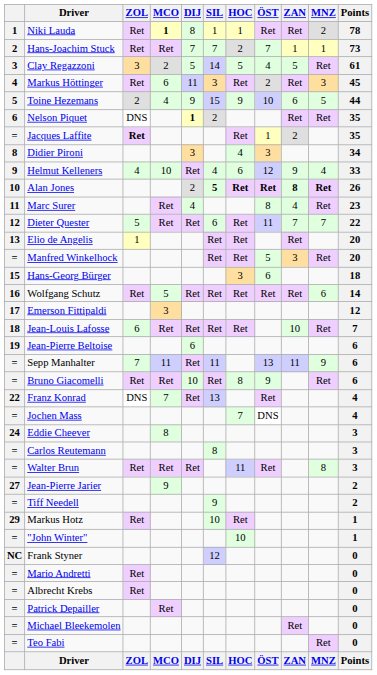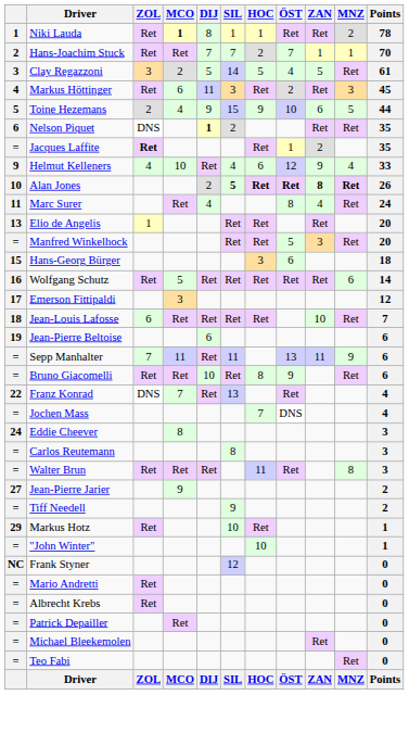 <table class="wikitable" style="font-size:85%; text-align:center">
 <tr style="background:#f9f9f9" valign="top">
 <th valign="middle"></th>
 <th valign="middle">Driver</th>
 <th><a href='#'>ZOL</a><br></th>
 <th><a href='#'>MCO</a><br></th>
 <th><a href='#'>DIJ</a><br></th>
 <th><a href='#'>SIL</a><br></th>
 <th><a href='#'>HOC</a><br></th>
 <th><a href='#'>ÖST</a><br></th>
 <th><a href='#'>ZAN</a><br></th>
 <th><a href='#'>MNZ</a><br></th>
 <th valign="middle">Points</th>
 </tr>
 <tr>
 <th>1</th>
 <td align="left"> <a href='#'>Niki Lauda</a></td>
 <td style="background:#efcfff;">Ret</td>
 <td style="background:#ffffbf;"><strong>1</strong></td>
 <td style="background:#dfffdf;">8</td>
 <td style="background:#ffffbf;">1</td>
 <td style="background:#ffffbf;">1</td>
 <td style="background:#efcfff;">Ret</td>
 <td style="background:#efcfff;">Ret</td>
 <td style="background:#dfdfdf;">2</td>
 <th>78</th>
 </tr>
 <tr>
 <th>2</th>
 <td align="left"> <a href='#'>Hans-Joachim Stuck</a></td>
 <td style="background:#efcfff;">Ret</td>
 <td style="background:#efcfff;">Ret</td>
 <td style="background:#dfffdf;">7</td>
 <td style="background:#dfffdf;">7</td>
 <td style="background:#dfdfdf;">2</td>
 <td style="background:#dfffdf;">7</td>
 <td style="background:#ffffbf;">1</td>
 <td style="background:#ffffbf;">1</td>
-<th>73</th>
+<th>70</th>
 </tr>
 <tr>
 <th>3</th>
 <td align="left"> <a href='#'>Clay Regazzoni</a></td>
 <td style="background:#ffdf9f;">3</td>
 <td style="background:#dfdfdf;">2</td>
 <td style="background:#dfffdf;">5</td>
 <td style="background:#cfcfff;">14</td>
 <td style="background:#dfffdf;">5</td>
 <td style="background:#dfffdf;">4</td>
 <td style="background:#dfffdf;">5</td>
 <td style="background:#efcfff;">Ret</td>
 <th>61</th>
 </tr>
 <tr>
 <th>4</th>
 <td align="left"> <a href='#'>Markus Höttinger</a></td>
 <td style="background:#efcfff;">Ret</td>
 <td style="background:#dfffdf;">6</td>
 <td style="background:#cfcfff;">11</td>
 <td style="background:#ffdf9f;">3</td>
 <td style="background:#efcfff;">Ret</td>
 <td style="background:#dfdfdf;">2</td>
 <td style="background:#efcfff;">Ret</td>
 <td style="background:#ffdf9f;">3</td>
 <th>45</th>
 </tr>
 <tr>
 <th>5</th>
 <td align="left"> <a href='#'>Toine Hezemans</a></td>
 <td style="background:#dfdfdf;">2</td>
 <td style="background:#dfffdf;">4</td>
 <td style="background:#dfffdf;">9</td>
 <td style="background:#cfcfff;">15</td>
 <td style="background:#dfffdf;">9</td>
 <td style="background:#cfcfff;">10</td>
 <td style="background:#dfffdf;">6</td>
 <td style="background:#dfffdf;">5</td>
 <th>44</th>
 </tr>
 <tr>
 <th>6</th>
 <td align="left"> <a href='#'>Nelson Piquet</a></td>
 <td style="background:#ffffff;">DNS</td>
 <td></td>
 <td style="background:#ffffbf;"><strong>1</strong></td>
 <td style="background:#dfdfdf;">2</td>
 <td></td>
 <td></td>
 <td style="background:#efcfff;">Ret</td>
 <td style="background:#efcfff;">Ret</td>
 <th>35</th>
 </tr>
 <tr>
 <th>=</th>
 <td align="left"> <a href='#'>Jacques Laffite</a></td>
 <td style="background:#efcfff;"><strong>Ret</strong></td>
 <td></td>
 <td></td>
 <td></td>
 <td style="background:#efcfff;">Ret</td>
 <td style="background:#ffffbf;">1</td>
 <td style="background:#dfdfdf;">2</td>
 <td></td>
 <th>35</th>
 </tr>
 <tr>
-<th>8</th>
-<td align="left"> <a href='#'>Didier Pironi</a></td>
-<td></td>
-<td></td>
-<td style="background:#ffdf9f;">3</td>
-<td></td>
-<td style="background:#dfffdf;">4</td>
-<td style="background:#ffdf9f;">3</td>
-<td></td>
-<td></td>
-<th>34</th>
-</tr>
-<tr>
 <th>9</th>
 <td align="left"> <a href='#'>Helmut Kelleners</a></td>
 <td style="background:#dfffdf;">4</td>
 <td style="background:#dfffdf;">10</td>
 <td style="background:#efcfff;">Ret</td>
 <td style="background:#dfffdf;">4</td>
 <td style="background:#dfffdf;">6</td>
 <td style="background:#cfcfff;">12</td>
 <td style="background:#dfffdf;">9</td>
 <td style="background:#dfffdf;">4</td>
 <th>33</th>
 </tr>
 <tr>
 <th>10</th>
 <td align="left"> <a href='#'>Alan Jones</a></td>
 <td></td>
 <td></td>
 <td style="background:#dfdfdf;">2</td>
 <td style="background:#dfffdf;"><strong>5</strong></td>
 <td style="background:#efcfff;"><strong>Ret</strong></td>
 <td style="background:#efcfff;"><strong>Ret</strong></td>
 <td style="background:#dfffdf;"><strong>8</strong></td>
 <td style="background:#efcfff;"><strong>Ret</strong></td>
 <th>26</th>
 </tr>
 <tr>
 <th>11</th>
 <td align="left"> <a href='#'>Marc Surer</a></td>
 <td></td>
 <td style="background:#efcfff;">Ret</td>
 <td style="background:#dfffdf;">4</td>
 <td></td>
 <td></td>
 <td style="background:#dfffdf;">8</td>
 <td style="background:#dfffdf;">4</td>
 <td style="background:#efcfff;">Ret</td>
-<th>23</th>
-</tr>
-<tr>
-<th>12</th>
-<td align="left"> <a href='#'>Dieter Quester</a></td>
-<td style="background:#dfffdf;">5</td>
-<td style="background:#efcfff;">Ret</td>
-<td style="background:#efcfff;">Ret</td>
-<td style="background:#dfffdf;">6</td>
-<td style="background:#efcfff;">Ret</td>
-<td style="background:#cfcfff;">11</td>
-<td style="background:#dfffdf;">7</td>
-<td style="background:#dfffdf;">7</td>
-<th>22</th>
+<th>24</th>
 </tr>
 <tr>
 <th>13</th>
 <td align="left"> <a href='#'>Elio de Angelis</a></td>
 <td style="background:#ffffbf;">1</td>
 <td></td>
 <td></td>
 <td style="background:#efcfff;">Ret</td>
 <td style="background:#efcfff;">Ret</td>
 <td></td>
 <td style="background:#efcfff;">Ret</td>
 <td></td>
 <th>20</th>
 </tr>
 <tr>
 <th>=</th>
 <td align="left"> <a href='#'>Manfred Winkelhock</a></td>
 <td></td>
 <td></td>
 <td></td>
 <td style="background:#efcfff;">Ret</td>
 <td style="background:#efcfff;">Ret</td>
 <td style="background:#dfffdf;">5</td>
 <td style="background:#ffdf9f;">3</td>
 <td style="background:#efcfff;">Ret</td>
 <th>20</th>
 </tr>
 <tr>
 <th>15</th>
 <td align="left"> <a href='#'>Hans-Georg Bürger</a></td>
 <td></td>
 <td></td>
 <td></td>
 <td></td>
 <td style="background:#ffdf9f;">3</td>
 <td style="background:#dfffdf;">6</td>
 <td></td>
 <td></td>
 <th>18</th>
 </tr>
 <tr>
 <th>16</th>
 <td align="left"> Wolfgang Schutz</td>
 <td style="background:#efcfff;">Ret</td>
 <td style="background:#dfffdf;">5</td>
 <td style="background:#efcfff;">Ret</td>
 <td style="background:#efcfff;">Ret</td>
 <td style="background:#efcfff;">Ret</td>
 <td style="background:#efcfff;">Ret</td>
 <td style="background:#efcfff;">Ret</td>
 <td style="background:#dfffdf;">6</td>
 <th>14</th>
 </tr>
 <tr>
 <th>17</th>
 <td align="left"> <a href='#'>Emerson Fittipaldi</a></td>
 <td></td>
 <td style="background:#ffdf9f;">3</td>
 <td></td>
 <td></td>
 <td></td>
 <td></td>
 <td></td>
 <td></td>
 <th>12</th>
 </tr>
 <tr>
 <th>18</th>
 <td align="left"> <a href='#'>Jean-Louis Lafosse</a></td>
 <td style="background:#dfffdf;">6</td>
 <td style="background:#efcfff;">Ret</td>
 <td style="background:#efcfff;">Ret</td>
 <td style="background:#efcfff;">Ret</td>
 <td style="background:#efcfff;">Ret</td>
 <td></td>
 <td style="background:#dfffdf;">10</td>
 <td style="background:#efcfff;">Ret</td>
 <th>7</th>
 </tr>
 <tr>
 <th>19</th>
 <td align="left"> <a href='#'>Jean-Pierre Beltoise</a></td>
 <td></td>
 <td></td>
 <td style="background:#dfffdf;">6</td>
 <td></td>
 <td></td>
 <td></td>
 <td></td>
 <td></td>
 <th>6</th>
 </tr>
 <tr>
 <th>=</th>
 <td align="left"> Sepp Manhalter</td>
 <td style="background:#dfffdf;">7</td>
 <td style="background:#cfcfff;">11</td>
 <td style="background:#efcfff;">Ret</td>
 <td style="background:#cfcfff;">11</td>
 <td></td>
 <td style="background:#cfcfff;">13</td>
 <td style="background:#cfcfff;">11</td>
 <td style="background:#dfffdf;">9</td>
 <th>6</th>
 </tr>
 <tr>
 <th>=</th>
 <td align="left"> <a href='#'>Bruno Giacomelli</a></td>
 <td style="background:#efcfff;">Ret</td>
 <td style="background:#efcfff;">Ret</td>
 <td style="background:#dfffdf;">10</td>
 <td style="background:#efcfff;">Ret</td>
 <td style="background:#dfffdf;">8</td>
 <td style="background:#dfffdf;">9</td>
 <td></td>
 <td style="background:#efcfff;">Ret</td>
 <th>6</th>
 </tr>
 <tr>
 <th>22</th>
 <td align="left"> <a href='#'>Franz Konrad</a></td>
 <td style="background:#ffffff;">DNS</td>
 <td style="background:#dfffdf;">7</td>
 <td style="background:#efcfff;">Ret</td>
 <td style="background:#cfcfff;">13</td>
 <td></td>
 <td style="background:#efcfff;">Ret</td>
 <td></td>
 <td></td>
 <th>4</th>
 </tr>
 <tr>
 <th>=</th>
 <td align="left"> <a href='#'>Jochen Mass</a></td>
 <td></td>
 <td></td>
 <td></td>
 <td></td>
 <td style="background:#dfffdf;">7</td>
 <td style="background:#ffffff;">DNS</td>
 <td></td>
 <td></td>
 <th>4</th>
 </tr>
 <tr>
 <th>24</th>
 <td align="left"> <a href='#'>Eddie Cheever</a></td>
 <td></td>
 <td style="background:#dfffdf;">8</td>
 <td></td>
 <td></td>
 <td></td>
 <td></td>
 <td></td>
 <td></td>
 <th>3</th>
 </tr>
 <tr>
 <th>=</th>
 <td align="left"> <a href='#'>Carlos Reutemann</a></td>
 <td></td>
 <td></td>
 <td></td>
 <td style="background:#dfffdf;">8</td>
 <td></td>
 <td></td>
 <td></td>
 <td></td>
 <th>3</th>
 </tr>
 <tr>
 <th>=</th>
 <td align="left"> <a href='#'>Walter Brun</a></td>
 <td style="background:#efcfff;">Ret</td>
 <td style="background:#efcfff;">Ret</td>
 <td style="background:#efcfff;">Ret</td>
 <td></td>
 <td style="background:#cfcfff;">11</td>
 <td style="background:#efcfff;">Ret</td>
 <td></td>
 <td style="background:#dfffdf;">8</td>
 <th>3</th>
 </tr>
 <tr>
 <th>27</th>
 <td align="left"> <a href='#'>Jean-Pierre Jarier</a></td>
 <td></td>
 <td style="background:#dfffdf;">9</td>
 <td></td>
 <td></td>
 <td></td>
 <td></td>
 <td></td>
 <td></td>
 <th>2</th>
 </tr>
 <tr>
 <th>=</th>
 <td align="left"> <a href='#'>Tiff Needell</a></td>
 <td></td>
 <td></td>
 <td></td>
 <td style="background:#dfffdf;">9</td>
 <td></td>
 <td></td>
 <td></td>
 <td></td>
 <th>2</th>
 </tr>
 <tr>
 <th>29</th>
 <td align="left"> Markus Hotz</td>
 <td style="background:#efcfff;">Ret</td>
 <td></td>
 <td></td>
 <td style="background:#dfffdf;">10</td>
 <td style="background:#efcfff;">Ret</td>
 <td></td>
 <td></td>
 <td></td>
 <th>1</th>
 </tr>
 <tr>
 <th>=</th>
 <td align="left"> <a href='#'>"John Winter"</a></td>
 <td></td>
 <td></td>
 <td></td>
 <td></td>
 <td style="background:#dfffdf;">10</td>
 <td></td>
 <td></td>
 <td></td>
 <th>1</th>
 </tr>
 <tr>
 <th>NC</th>
 <td align="left"> Frank Styner</td>
 <td></td>
 <td></td>
 <td></td>
 <td style="background:#cfcfff;">12</td>
 <td></td>
 <td></td>
 <td></td>
 <td></td>
 <th>0</th>
 </tr>
 <tr>
 <th>=</th>
 <td align="left"> <a href='#'>Mario Andretti</a></td>
 <td style="background:#efcfff;">Ret</td>
 <td></td>
 <td></td>
 <td></td>
 <td></td>
 <td></td>
 <td></td>
 <td></td>
 <th>0</th>
 </tr>
 <tr>
 <th>=</th>
 <td align="left"> Albrecht Krebs</td>
 <td style="background:#efcfff;">Ret</td>
 <td></td>
 <td></td>
 <td></td>
 <td></td>
 <td></td>
 <td></td>
 <td></td>
 <th>0</th>
 </tr>
 <tr>
 <th>=</th>
 <td align="left"> <a href='#'>Patrick Depailler</a></td>
 <td></td>
 <td style="background:#efcfff;">Ret</td>
 <td></td>
 <td></td>
 <td></td>
 <td></td>
 <td></td>
 <td></td>
 <th>0</th>
 </tr>
 <tr>
 <th>=</th>
 <td align="left"> <a href='#'>Michael Bleekemolen</a></td>
 <td></td>
 <td></td>
 <td></td>
 <td></td>
 <td></td>
 <td></td>
 <td style="background:#efcfff;">Ret</td>
 <td></td>
 <th>0</th>
 </tr>
 <tr>
 <th>=</th>
 <td align="left"> <a href='#'>Teo Fabi</a></td>
 <td></td>
 <td></td>
 <td></td>
 <td></td>
 <td></td>
 <td></td>
 <td></td>
 <td style="background:#efcfff;">Ret</td>
 <th>0</th>
 </tr>
 <tr style="background:#f9f9f9" valign="top">
 <th valign="middle"></th>
 <th valign="middle">Driver</th>
 <th><a href='#'>ZOL</a><br></th>
 <th><a href='#'>MCO</a><br></th>
 <th><a href='#'>DIJ</a><br></th>
 <th><a href='#'>SIL</a><br></th>
 <th><a href='#'>HOC</a><br></th>
 <th><a href='#'>ÖST</a><br></th>
 <th><a href='#'>ZAN</a><br></th>
 <th><a href='#'>MNZ</a><br></th>
 <th valign="middle">Points</th>
 </tr>
 </table>
